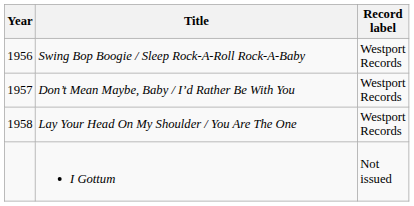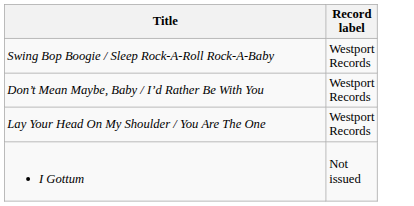 <table class="wikitable">
 <tr>
-<th width="30">Year</th>
 <th width="400">Title</th>
 <th width="50">Record label</th>
 </tr>
 <tr ---->
-<td>1956</td>
 <td><em>Swing Bop Boogie / Sleep Rock-A-Roll Rock-A-Baby</em></td>
 <td>Westport Records</td>
 </tr>
 <tr --->
-<td>1957</td>
 <td><em>Don’t Mean Maybe, Baby / I’d Rather Be With You</em></td>
 <td>Westport Records</td>
 </tr>
 <tr --->
-<td>1958</td>
 <td><em>Lay Your Head On My Shoulder / You Are The One</em></td>
 <td>Westport Records</td>
 </tr>
 <tr --->
-<td></td>
 <td><br><ul><li><em>I Gottum</em></li></ul></td>
 <td>Not issued</td>
 </tr>
 </table>
